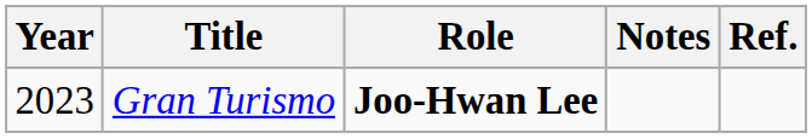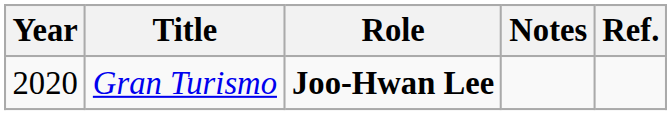 <table class="wikitable sortable">
 <tr>
 <th>Year</th>
 <th>Title</th>
 <th>Role</th>
 <th>Notes</th>
 <th>Ref.</th>
 </tr>
 <tr>
-<td>2023</td>
+<td>2020</td>
 <td><a href='#'><em>Gran Turismo</em></a></td>
 <td><strong>Joo-Hwan Lee</strong></td>
 <td></td>
 <td></td>
 </tr>
 </table>
